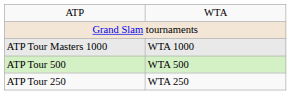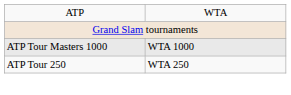 <table class=wikitable style=font-size:97%>
 <tr>
 <td style="width:200px; text-align:center;">ATP</td>
 <td style="width:200px; text-align:center;">WTA</td>
 </tr>
 <tr>
 <td bgcolor=f3e6d7 colspan="2" style="text-align:center;"><a href='#'>Grand Slam</a> tournaments</td>
 </tr>
 <tr>
 <td bgcolor=e9e9e9>ATP Tour Masters 1000</td>
 <td bgcolor=E9E9E9>WTA 1000</td>
 </tr>
 <tr>
-<td bgcolor=d4f1c5>ATP Tour 500</td>
-<td bgcolor=D4F1C5>WTA 500</td>
-</tr>
-<tr>
 <td>ATP Tour 250</td>
 <td>WTA 250</td>
 </tr>
 </table>
